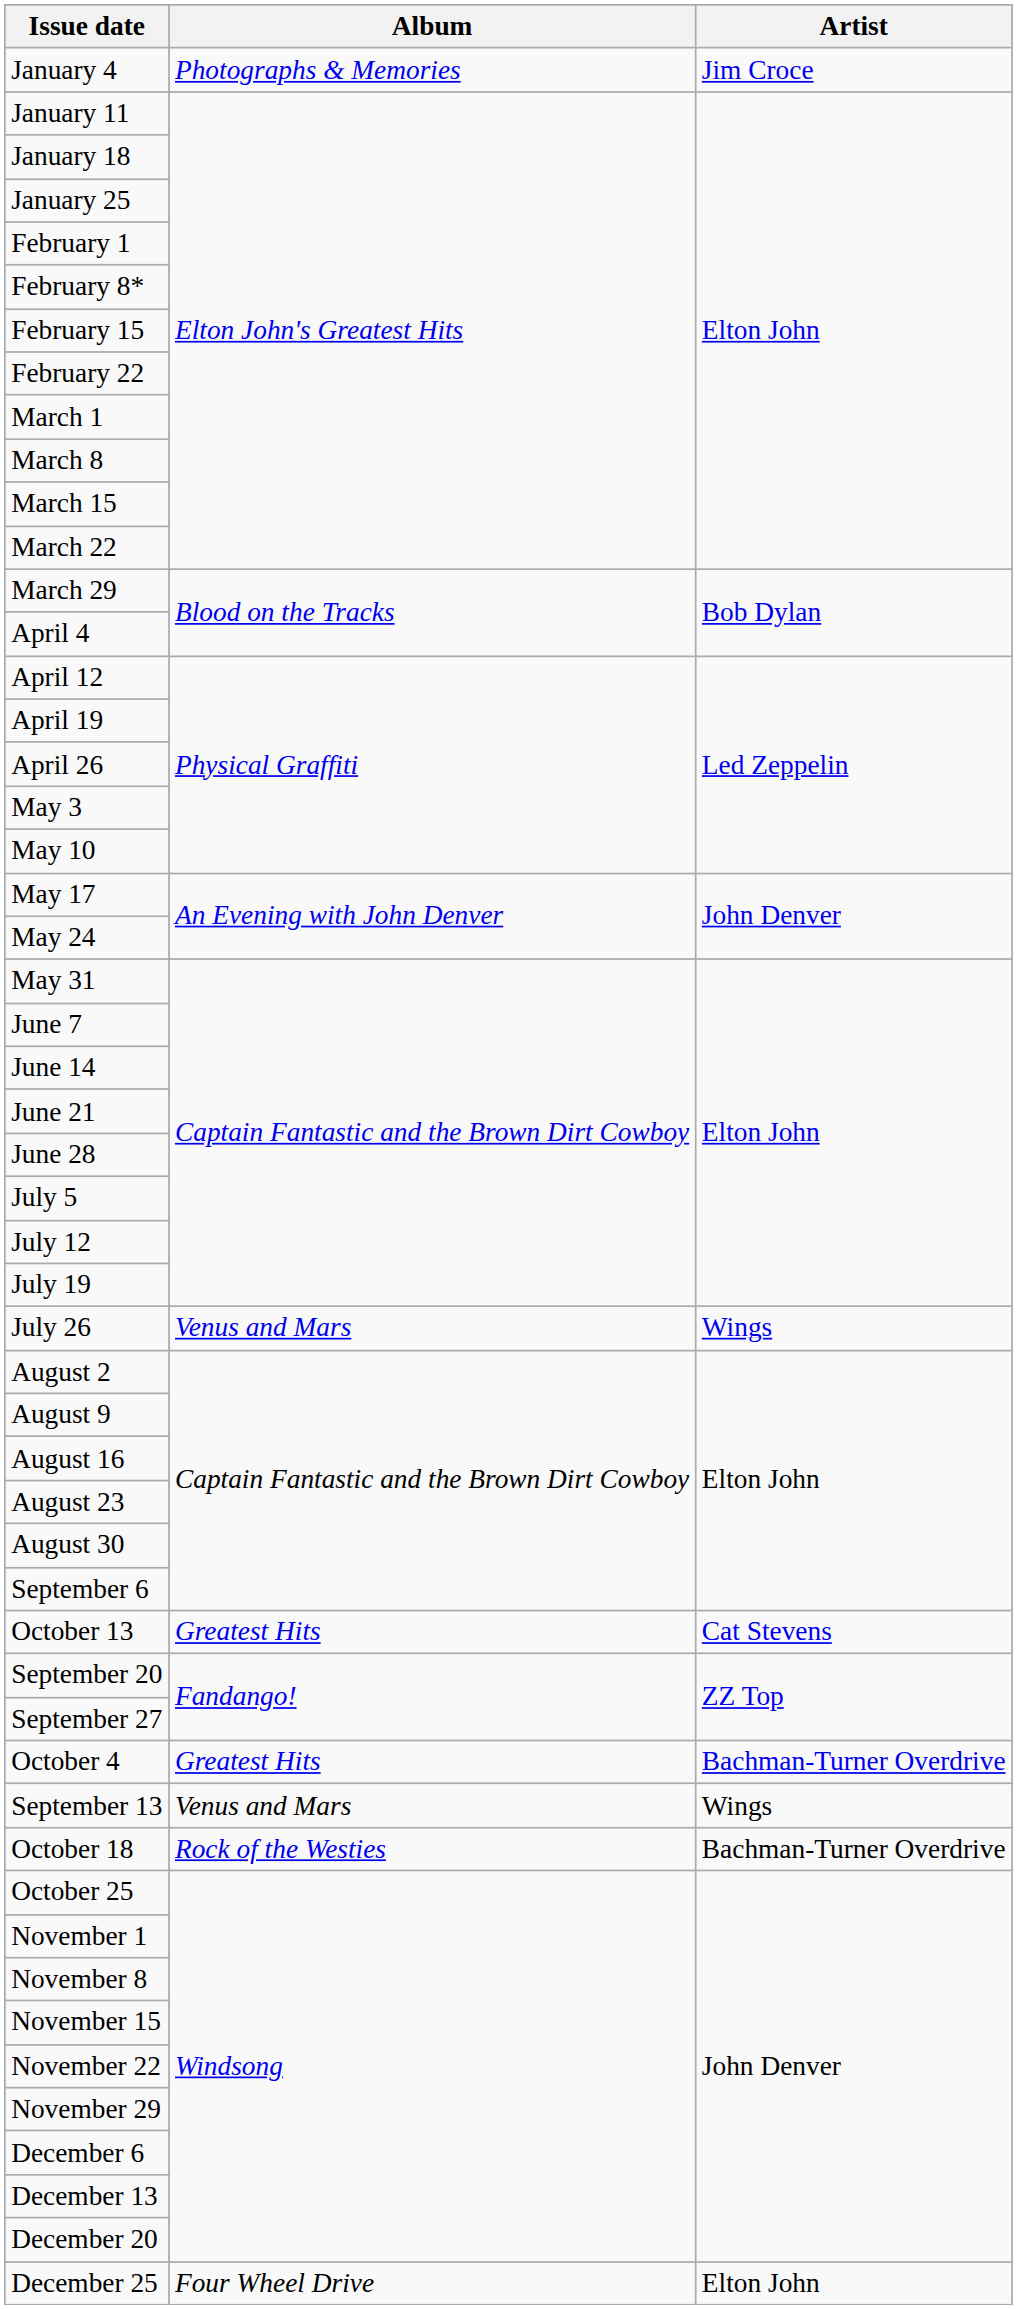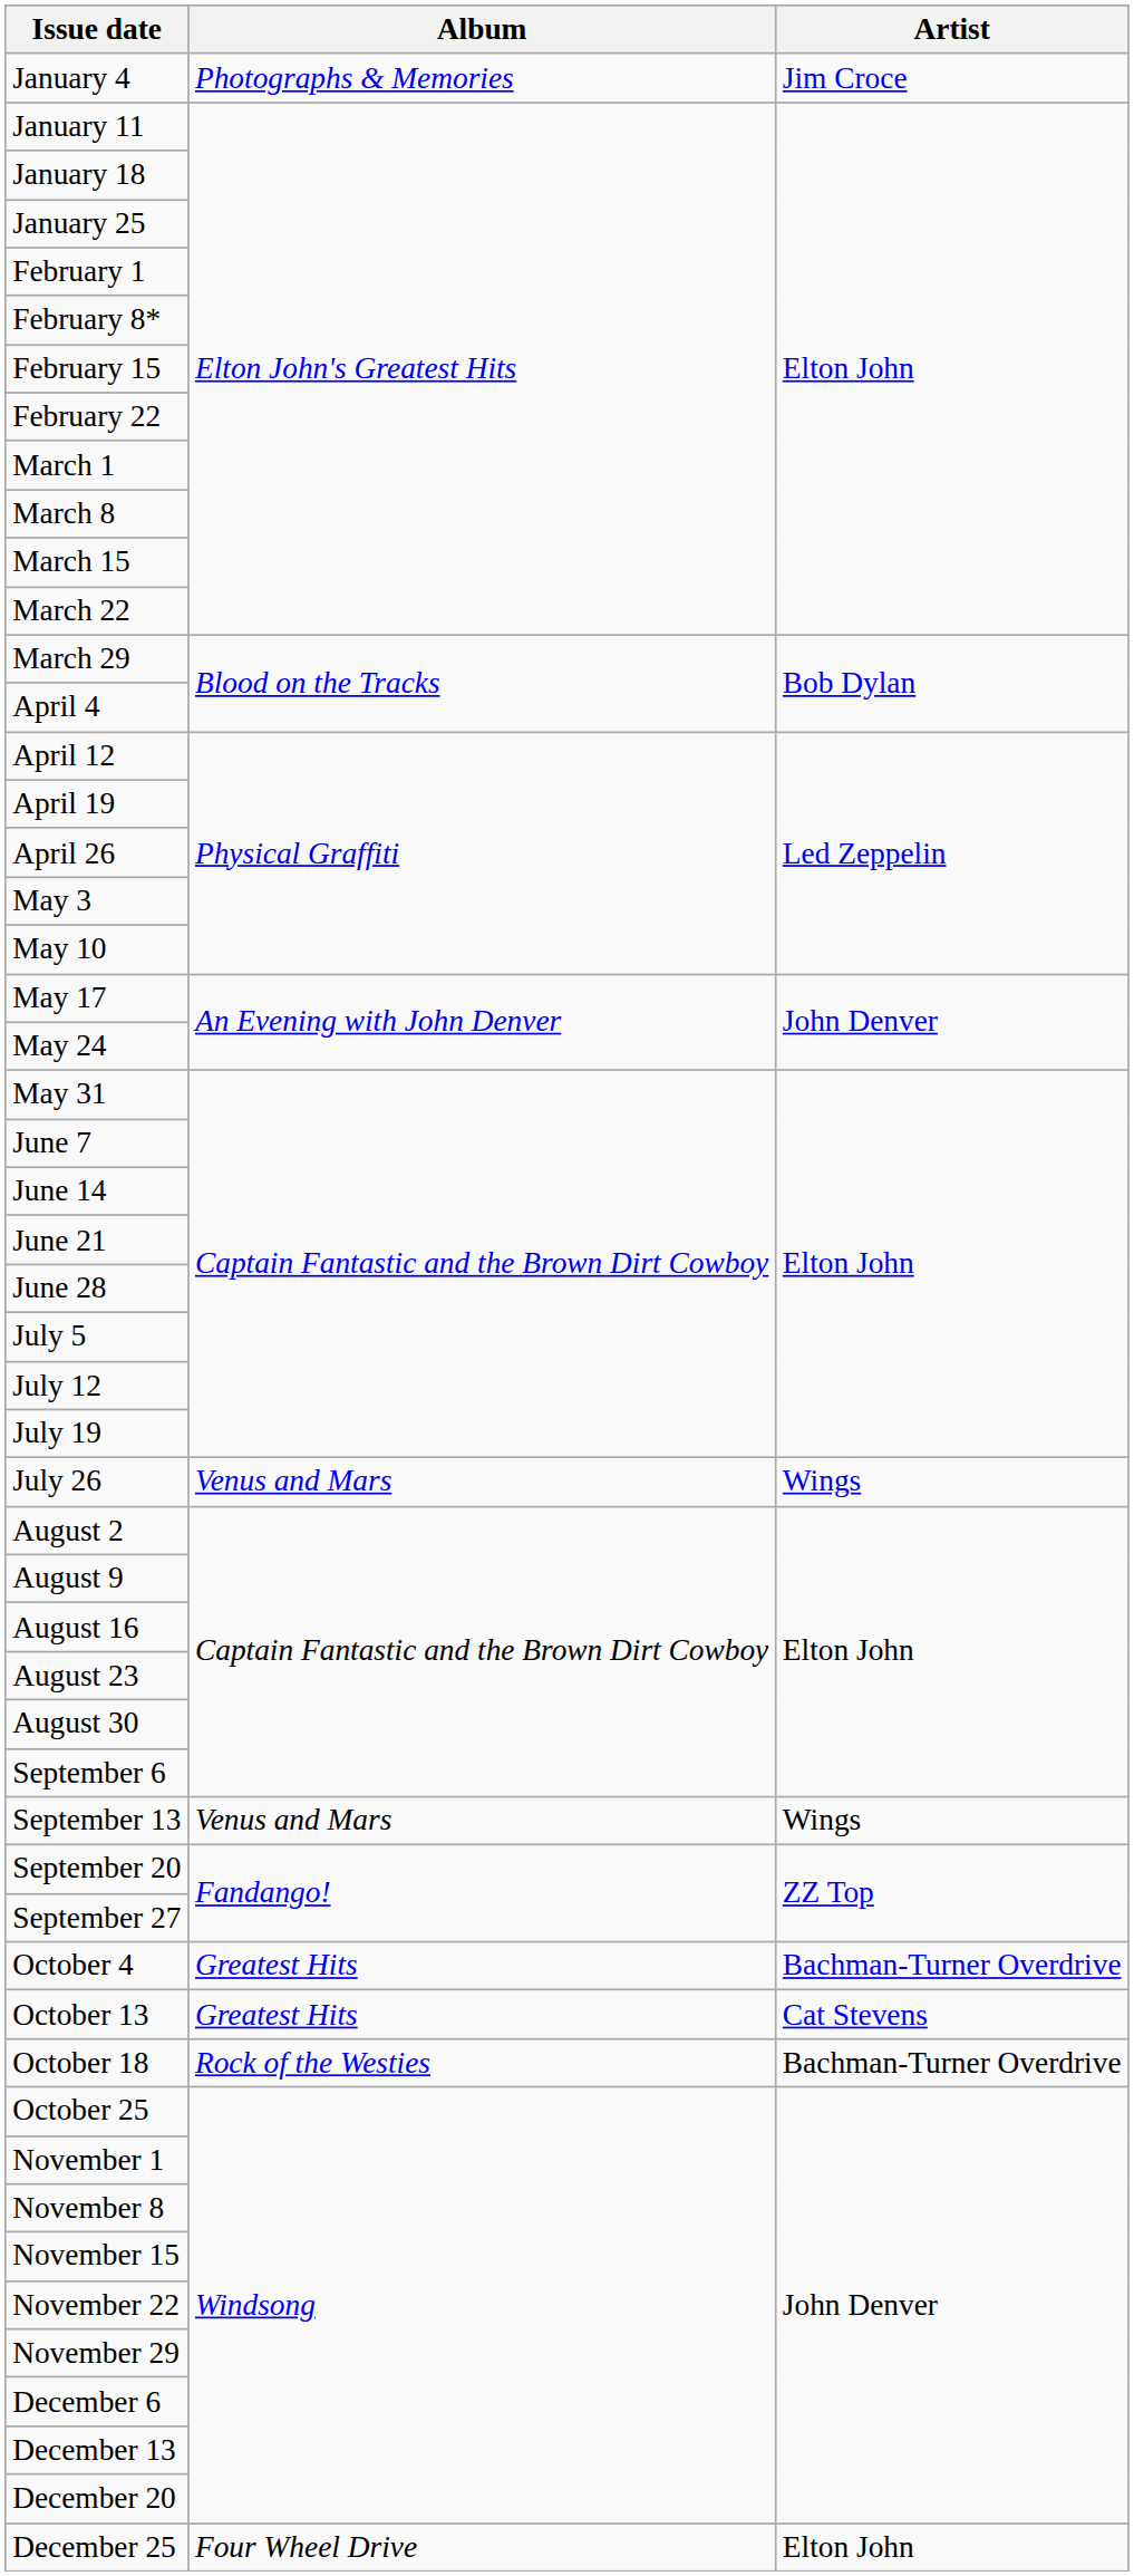 <table class="wikitable sortable">
 <tr>
 <th>Issue date</th>
 <th>Album</th>
 <th>Artist</th>
 </tr>
 <tr>
 <td>January 4</td>
 <td><em><a href='#'>Photographs & Memories</a></em></td>
 <td><a href='#'>Jim Croce</a></td>
 </tr>
 <tr>
 <td>January 11</td>
 <td rowspan="11"><em><a href='#'>Elton John's Greatest Hits</a></em></td>
 <td rowspan="11"><a href='#'>Elton John</a></td>
 </tr>
 <tr>
 <td>January 18</td>
 </tr>
 <tr>
 <td>January 25</td>
 </tr>
 <tr>
 <td>February 1</td>
 </tr>
 <tr>
 <td>February 8*</td>
 </tr>
 <tr>
 <td>February 15</td>
 </tr>
 <tr>
 <td>February 22</td>
 </tr>
 <tr>
 <td>March 1</td>
 </tr>
 <tr>
 <td>March 8</td>
 </tr>
 <tr>
 <td>March 15</td>
 </tr>
 <tr>
 <td>March 22</td>
 </tr>
 <tr>
 <td>March 29</td>
 <td rowspan="2"><em><a href='#'>Blood on the Tracks</a></em></td>
 <td rowspan="2"><a href='#'>Bob Dylan</a></td>
 </tr>
 <tr>
 <td>April 4</td>
 </tr>
 <tr>
 <td>April 12</td>
 <td rowspan="5"><em><a href='#'>Physical Graffiti</a></em></td>
 <td rowspan="5"><a href='#'>Led Zeppelin</a></td>
 </tr>
 <tr>
 <td>April 19</td>
 </tr>
 <tr>
 <td>April 26</td>
 </tr>
 <tr>
 <td>May 3</td>
 </tr>
 <tr>
 <td>May 10</td>
 </tr>
 <tr>
 <td>May 17</td>
 <td rowspan="2"><em><a href='#'>An Evening with John Denver</a></em></td>
 <td rowspan="2"><a href='#'>John Denver</a></td>
 </tr>
 <tr>
 <td>May 24</td>
 </tr>
 <tr>
 <td>May 31</td>
 <td rowspan="8"><em><a href='#'>Captain Fantastic and the Brown Dirt Cowboy</a></em></td>
 <td rowspan="8"><a href='#'>Elton John</a></td>
 </tr>
 <tr>
 <td>June 7</td>
 </tr>
 <tr>
 <td>June 14</td>
 </tr>
 <tr>
 <td>June 21</td>
 </tr>
 <tr>
 <td>June 28</td>
 </tr>
 <tr>
 <td>July 5</td>
 </tr>
 <tr>
 <td>July 12</td>
 </tr>
 <tr>
 <td>July 19</td>
 </tr>
 <tr>
 <td>July 26</td>
 <td><em><a href='#'>Venus and Mars</a></em></td>
 <td><a href='#'>Wings</a></td>
 </tr>
 <tr>
 <td>August 2</td>
 <td rowspan="6"><em>Captain Fantastic and the Brown Dirt Cowboy</em></td>
 <td rowspan="6">Elton John</td>
 </tr>
 <tr>
 <td>August 9</td>
 </tr>
 <tr>
 <td>August 16</td>
 </tr>
 <tr>
 <td>August 23</td>
 </tr>
 <tr>
 <td>August 30</td>
 </tr>
 <tr>
 <td>September 6</td>
 </tr>
 <tr>
-<td>October 13</td>
-<td><em><a href='#'>Greatest Hits</a></em></td>
-<td><a href='#'>Cat Stevens</a></td>
+<td>September 13</td>
+<td><em>Venus and Mars</em></td>
+<td>Wings</td>
 </tr>
 <tr>
 <td>September 20</td>
 <td rowspan="2"><em><a href='#'>Fandango!</a></em></td>
 <td rowspan="2"><a href='#'>ZZ Top</a></td>
 </tr>
 <tr>
 <td>September 27</td>
 </tr>
 <tr>
 <td>October 4</td>
 <td><em><a href='#'>Greatest Hits</a></em></td>
 <td><a href='#'>Bachman-Turner Overdrive</a></td>
 </tr>
 <tr>
-<td>September 13</td>
-<td><em>Venus and Mars</em></td>
-<td>Wings</td>
+<td>October 13</td>
+<td><em><a href='#'>Greatest Hits</a></em></td>
+<td><a href='#'>Cat Stevens</a></td>
 </tr>
 <tr>
 <td>October 18</td>
 <td><em><a href='#'>Rock of the Westies</a></em></td>
 <td>Bachman-Turner Overdrive</td>
 </tr>
 <tr>
 <td>October 25</td>
 <td rowspan="9"><em><a href='#'>Windsong</a></em></td>
 <td rowspan="9">John Denver</td>
 </tr>
 <tr>
 <td>November 1</td>
 </tr>
 <tr>
 <td>November 8</td>
 </tr>
 <tr>
 <td>November 15</td>
 </tr>
 <tr>
 <td>November 22</td>
 </tr>
 <tr>
 <td>November 29</td>
 </tr>
 <tr>
 <td>December 6</td>
 </tr>
 <tr>
 <td>December 13</td>
 </tr>
 <tr>
 <td>December 20</td>
 </tr>
 <tr>
 <td>December 25</td>
 <td><em>Four Wheel Drive</em></td>
 <td>Elton John</td>
 </tr>
 <tr>
 </tr>
 </table>
